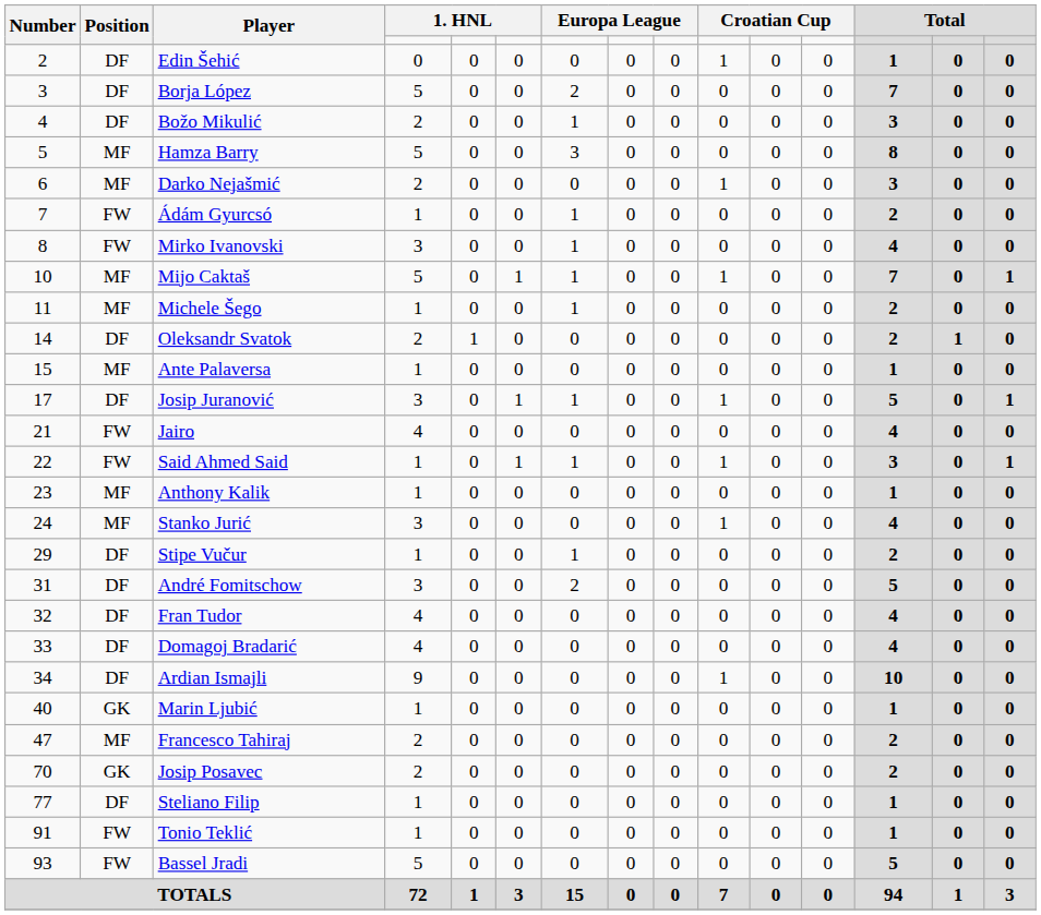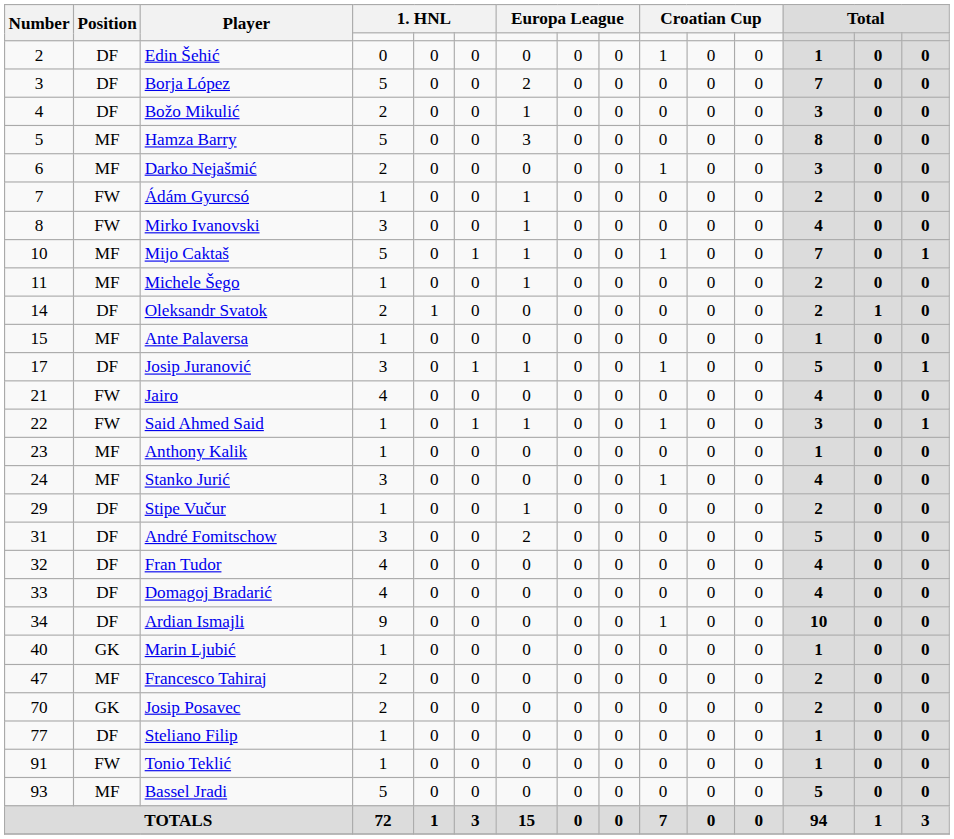 <table class="wikitable" style="font-size: 95%; text-align: center;">
 <tr>
 <th width=40 rowspan="2"  align="center">Number</th>
 <th width=40 rowspan="2"  align="center">Position</th>
 <th width=180 rowspan="2"  align="center">Player</th>
 <th width=120 colspan="3" align="center">1. HNL</th>
 <th width=120 colspan="3" align="center">Europa League</th>
 <th width=120 colspan="3" align="center">Croatian Cup</th>
 <th width=140 colspan="3" align="center" style="background: #DCDCDC">Total</th>
 </tr>
 <tr>
 <td></td>
 <td></td>
 <td></td>
 <td></td>
 <td></td>
 <td></td>
 <td></td>
 <td></td>
 <td></td>
 <th style="background: #DCDCDC"></th>
 <th style="background: #DCDCDC"></th>
 <th style="background: #DCDCDC"></th>
 </tr>
 <tr>
 <td>2</td>
 <td>DF</td>
 <td style="text-align:left;"> <a href='#'>Edin Šehić</a></td>
 <td>0</td>
 <td>0</td>
 <td>0</td>
 <td>0</td>
 <td>0</td>
 <td>0</td>
 <td>1</td>
 <td>0</td>
 <td>0</td>
 <th style="background: #DCDCDC">1</th>
 <th style="background: #DCDCDC">0</th>
 <th style="background: #DCDCDC">0</th>
 </tr>
 <tr>
 <td>3</td>
 <td>DF</td>
 <td style="text-align:left;"> <a href='#'>Borja López</a></td>
 <td>5</td>
 <td>0</td>
 <td>0</td>
 <td>2</td>
 <td>0</td>
 <td>0</td>
 <td>0</td>
 <td>0</td>
 <td>0</td>
 <th style="background: #DCDCDC">7</th>
 <th style="background: #DCDCDC">0</th>
 <th style="background: #DCDCDC">0</th>
 </tr>
 <tr>
 <td>4</td>
 <td>DF</td>
 <td style="text-align:left;"> <a href='#'>Božo Mikulić</a></td>
 <td>2</td>
 <td>0</td>
 <td>0</td>
 <td>1</td>
 <td>0</td>
 <td>0</td>
 <td>0</td>
 <td>0</td>
 <td>0</td>
 <th style="background: #DCDCDC">3</th>
 <th style="background: #DCDCDC">0</th>
 <th style="background: #DCDCDC">0</th>
 </tr>
 <tr>
 <td>5</td>
 <td>MF</td>
 <td style="text-align:left;"> <a href='#'>Hamza Barry</a></td>
 <td>5</td>
 <td>0</td>
 <td>0</td>
 <td>3</td>
 <td>0</td>
 <td>0</td>
 <td>0</td>
 <td>0</td>
 <td>0</td>
 <th style="background: #DCDCDC">8</th>
 <th style="background: #DCDCDC">0</th>
 <th style="background: #DCDCDC">0</th>
 </tr>
 <tr>
 <td>6</td>
 <td>MF</td>
 <td style="text-align:left;"> <a href='#'>Darko Nejašmić</a></td>
 <td>2</td>
 <td>0</td>
 <td>0</td>
 <td>0</td>
 <td>0</td>
 <td>0</td>
 <td>1</td>
 <td>0</td>
 <td>0</td>
 <th style="background: #DCDCDC">3</th>
 <th style="background: #DCDCDC">0</th>
 <th style="background: #DCDCDC">0</th>
 </tr>
 <tr>
 <td>7</td>
 <td>FW</td>
 <td style="text-align:left;"> <a href='#'>Ádám Gyurcsó</a></td>
 <td>1</td>
 <td>0</td>
 <td>0</td>
 <td>1</td>
 <td>0</td>
 <td>0</td>
 <td>0</td>
 <td>0</td>
 <td>0</td>
 <th style="background: #DCDCDC">2</th>
 <th style="background: #DCDCDC">0</th>
 <th style="background: #DCDCDC">0</th>
 </tr>
 <tr>
 <td>8</td>
 <td>FW</td>
 <td style="text-align:left;"> <a href='#'>Mirko Ivanovski</a></td>
 <td>3</td>
 <td>0</td>
 <td>0</td>
 <td>1</td>
 <td>0</td>
 <td>0</td>
 <td>0</td>
 <td>0</td>
 <td>0</td>
 <th style="background: #DCDCDC">4</th>
 <th style="background: #DCDCDC">0</th>
 <th style="background: #DCDCDC">0</th>
 </tr>
 <tr>
 <td>10</td>
 <td>MF</td>
 <td style="text-align:left;"> <a href='#'>Mijo Caktaš</a></td>
 <td>5</td>
 <td>0</td>
 <td>1</td>
 <td>1</td>
 <td>0</td>
 <td>0</td>
 <td>1</td>
 <td>0</td>
 <td>0</td>
 <th style="background: #DCDCDC">7</th>
 <th style="background: #DCDCDC">0</th>
 <th style="background: #DCDCDC">1</th>
 </tr>
 <tr>
 <td>11</td>
 <td>MF</td>
 <td style="text-align:left;"> <a href='#'>Michele Šego</a></td>
 <td>1</td>
 <td>0</td>
 <td>0</td>
 <td>1</td>
 <td>0</td>
 <td>0</td>
 <td>0</td>
 <td>0</td>
 <td>0</td>
 <th style="background: #DCDCDC">2</th>
 <th style="background: #DCDCDC">0</th>
 <th style="background: #DCDCDC">0</th>
 </tr>
 <tr>
 <td>14</td>
 <td>DF</td>
 <td style="text-align:left;"> <a href='#'>Oleksandr Svatok</a></td>
 <td>2</td>
 <td>1</td>
 <td>0</td>
 <td>0</td>
 <td>0</td>
 <td>0</td>
 <td>0</td>
 <td>0</td>
 <td>0</td>
 <th style="background: #DCDCDC">2</th>
 <th style="background: #DCDCDC">1</th>
 <th style="background: #DCDCDC">0</th>
 </tr>
 <tr>
 <td>15</td>
 <td>MF</td>
 <td style="text-align:left;"> <a href='#'>Ante Palaversa</a></td>
 <td>1</td>
 <td>0</td>
 <td>0</td>
 <td>0</td>
 <td>0</td>
 <td>0</td>
 <td>0</td>
 <td>0</td>
 <td>0</td>
 <th style="background: #DCDCDC">1</th>
 <th style="background: #DCDCDC">0</th>
 <th style="background: #DCDCDC">0</th>
 </tr>
 <tr>
 <td>17</td>
 <td>DF</td>
 <td style="text-align:left;"> <a href='#'>Josip Juranović</a></td>
 <td>3</td>
 <td>0</td>
 <td>1</td>
 <td>1</td>
 <td>0</td>
 <td>0</td>
 <td>1</td>
 <td>0</td>
 <td>0</td>
 <th style="background: #DCDCDC">5</th>
 <th style="background: #DCDCDC">0</th>
 <th style="background: #DCDCDC">1</th>
 </tr>
 <tr>
 <td>21</td>
 <td>FW</td>
 <td style="text-align:left;"> <a href='#'>Jairo</a></td>
 <td>4</td>
 <td>0</td>
 <td>0</td>
 <td>0</td>
 <td>0</td>
 <td>0</td>
 <td>0</td>
 <td>0</td>
 <td>0</td>
 <th style="background: #DCDCDC">4</th>
 <th style="background: #DCDCDC">0</th>
 <th style="background: #DCDCDC">0</th>
 </tr>
 <tr>
 <td>22</td>
 <td>FW</td>
 <td style="text-align:left;"> <a href='#'>Said Ahmed Said</a></td>
 <td>1</td>
 <td>0</td>
 <td>1</td>
 <td>1</td>
 <td>0</td>
 <td>0</td>
 <td>1</td>
 <td>0</td>
 <td>0</td>
 <th style="background: #DCDCDC">3</th>
 <th style="background: #DCDCDC">0</th>
 <th style="background: #DCDCDC">1</th>
 </tr>
 <tr>
 <td>23</td>
 <td>MF</td>
 <td style="text-align:left;"> <a href='#'>Anthony Kalik</a></td>
 <td>1</td>
 <td>0</td>
 <td>0</td>
 <td>0</td>
 <td>0</td>
 <td>0</td>
 <td>0</td>
 <td>0</td>
 <td>0</td>
 <th style="background: #DCDCDC">1</th>
 <th style="background: #DCDCDC">0</th>
 <th style="background: #DCDCDC">0</th>
 </tr>
 <tr>
 <td>24</td>
 <td>MF</td>
 <td style="text-align:left;"> <a href='#'>Stanko Jurić</a></td>
 <td>3</td>
 <td>0</td>
 <td>0</td>
 <td>0</td>
 <td>0</td>
 <td>0</td>
 <td>1</td>
 <td>0</td>
 <td>0</td>
 <th style="background: #DCDCDC">4</th>
 <th style="background: #DCDCDC">0</th>
 <th style="background: #DCDCDC">0</th>
 </tr>
 <tr>
 <td>29</td>
 <td>DF</td>
 <td style="text-align:left;"> <a href='#'>Stipe Vučur</a></td>
 <td>1</td>
 <td>0</td>
 <td>0</td>
 <td>1</td>
 <td>0</td>
 <td>0</td>
 <td>0</td>
 <td>0</td>
 <td>0</td>
 <th style="background: #DCDCDC">2</th>
 <th style="background: #DCDCDC">0</th>
 <th style="background: #DCDCDC">0</th>
 </tr>
 <tr>
 <td>31</td>
 <td>DF</td>
 <td style="text-align:left;"> <a href='#'>André Fomitschow</a></td>
 <td>3</td>
 <td>0</td>
 <td>0</td>
 <td>2</td>
 <td>0</td>
 <td>0</td>
 <td>0</td>
 <td>0</td>
 <td>0</td>
 <th style="background: #DCDCDC">5</th>
 <th style="background: #DCDCDC">0</th>
 <th style="background: #DCDCDC">0</th>
 </tr>
 <tr>
 <td>32</td>
 <td>DF</td>
 <td style="text-align:left;"> <a href='#'>Fran Tudor</a></td>
 <td>4</td>
 <td>0</td>
 <td>0</td>
 <td>0</td>
 <td>0</td>
 <td>0</td>
 <td>0</td>
 <td>0</td>
 <td>0</td>
 <th style="background: #DCDCDC">4</th>
 <th style="background: #DCDCDC">0</th>
 <th style="background: #DCDCDC">0</th>
 </tr>
 <tr>
 <td>33</td>
 <td>DF</td>
 <td style="text-align:left;"> <a href='#'>Domagoj Bradarić</a></td>
 <td>4</td>
 <td>0</td>
 <td>0</td>
 <td>0</td>
 <td>0</td>
 <td>0</td>
 <td>0</td>
 <td>0</td>
 <td>0</td>
 <th style="background: #DCDCDC">4</th>
 <th style="background: #DCDCDC">0</th>
 <th style="background: #DCDCDC">0</th>
 </tr>
 <tr>
 <td>34</td>
 <td>DF</td>
 <td style="text-align:left;"> <a href='#'>Ardian Ismajli</a></td>
 <td>9</td>
 <td>0</td>
 <td>0</td>
 <td>0</td>
 <td>0</td>
 <td>0</td>
 <td>1</td>
 <td>0</td>
 <td>0</td>
 <th style="background: #DCDCDC">10</th>
 <th style="background: #DCDCDC">0</th>
 <th style="background: #DCDCDC">0</th>
 </tr>
 <tr>
 <td>40</td>
 <td>GK</td>
 <td style="text-align:left;"> <a href='#'>Marin Ljubić</a></td>
 <td>1</td>
 <td>0</td>
 <td>0</td>
 <td>0</td>
 <td>0</td>
 <td>0</td>
 <td>0</td>
 <td>0</td>
 <td>0</td>
 <th style="background: #DCDCDC">1</th>
 <th style="background: #DCDCDC">0</th>
 <th style="background: #DCDCDC">0</th>
 </tr>
 <tr>
 <td>47</td>
 <td>MF</td>
 <td style="text-align:left;"> <a href='#'>Francesco Tahiraj</a></td>
 <td>2</td>
 <td>0</td>
 <td>0</td>
 <td>0</td>
 <td>0</td>
 <td>0</td>
 <td>0</td>
 <td>0</td>
 <td>0</td>
 <th style="background: #DCDCDC">2</th>
 <th style="background: #DCDCDC">0</th>
 <th style="background: #DCDCDC">0</th>
 </tr>
 <tr>
 <td>70</td>
 <td>GK</td>
 <td style="text-align:left;"> <a href='#'>Josip Posavec</a></td>
 <td>2</td>
 <td>0</td>
 <td>0</td>
 <td>0</td>
 <td>0</td>
 <td>0</td>
 <td>0</td>
 <td>0</td>
 <td>0</td>
 <th style="background: #DCDCDC">2</th>
 <th style="background: #DCDCDC">0</th>
 <th style="background: #DCDCDC">0</th>
 </tr>
 <tr>
 <td>77</td>
 <td>DF</td>
 <td style="text-align:left;"> <a href='#'>Steliano Filip</a></td>
 <td>1</td>
 <td>0</td>
 <td>0</td>
 <td>0</td>
 <td>0</td>
 <td>0</td>
 <td>0</td>
 <td>0</td>
 <td>0</td>
 <th style="background: #DCDCDC">1</th>
 <th style="background: #DCDCDC">0</th>
 <th style="background: #DCDCDC">0</th>
 </tr>
 <tr>
 <td>91</td>
 <td>FW</td>
 <td style="text-align:left;"> <a href='#'>Tonio Teklić</a></td>
 <td>1</td>
 <td>0</td>
 <td>0</td>
 <td>0</td>
 <td>0</td>
 <td>0</td>
 <td>0</td>
 <td>0</td>
 <td>0</td>
 <th style="background: #DCDCDC">1</th>
 <th style="background: #DCDCDC">0</th>
 <th style="background: #DCDCDC">0</th>
 </tr>
 <tr>
 <td>93</td>
-<td>FW</td>
+<td>MF</td>
 <td style="text-align:left;"> <a href='#'>Bassel Jradi</a></td>
 <td>5</td>
 <td>0</td>
 <td>0</td>
 <td>0</td>
 <td>0</td>
 <td>0</td>
 <td>0</td>
 <td>0</td>
 <td>0</td>
 <th style="background: #DCDCDC">5</th>
 <th style="background: #DCDCDC">0</th>
 <th style="background: #DCDCDC">0</th>
 </tr>
 <tr>
 <th colspan="3" align="center" style="background: #DCDCDC">TOTALS</th>
 <th style="background: #DCDCDC">72</th>
 <th style="background: #DCDCDC">1</th>
 <th style="background: #DCDCDC">3</th>
 <th style="background: #DCDCDC">15</th>
 <th style="background: #DCDCDC">0</th>
 <th style="background: #DCDCDC">0</th>
 <th style="background: #DCDCDC">7</th>
 <th style="background: #DCDCDC">0</th>
 <th style="background: #DCDCDC">0</th>
 <th style="background: #DCDCDC">94</th>
 <th style="background: #DCDCDC">1</th>
 <th style="background: #DCDCDC">3</th>
 </tr>
 <tr>
 </tr>
 </table>
